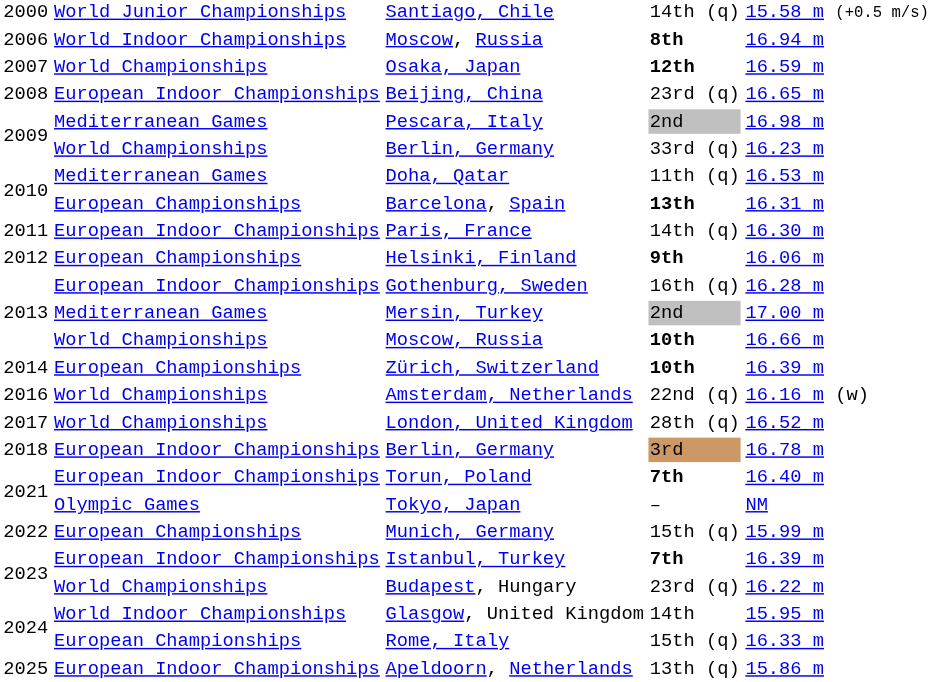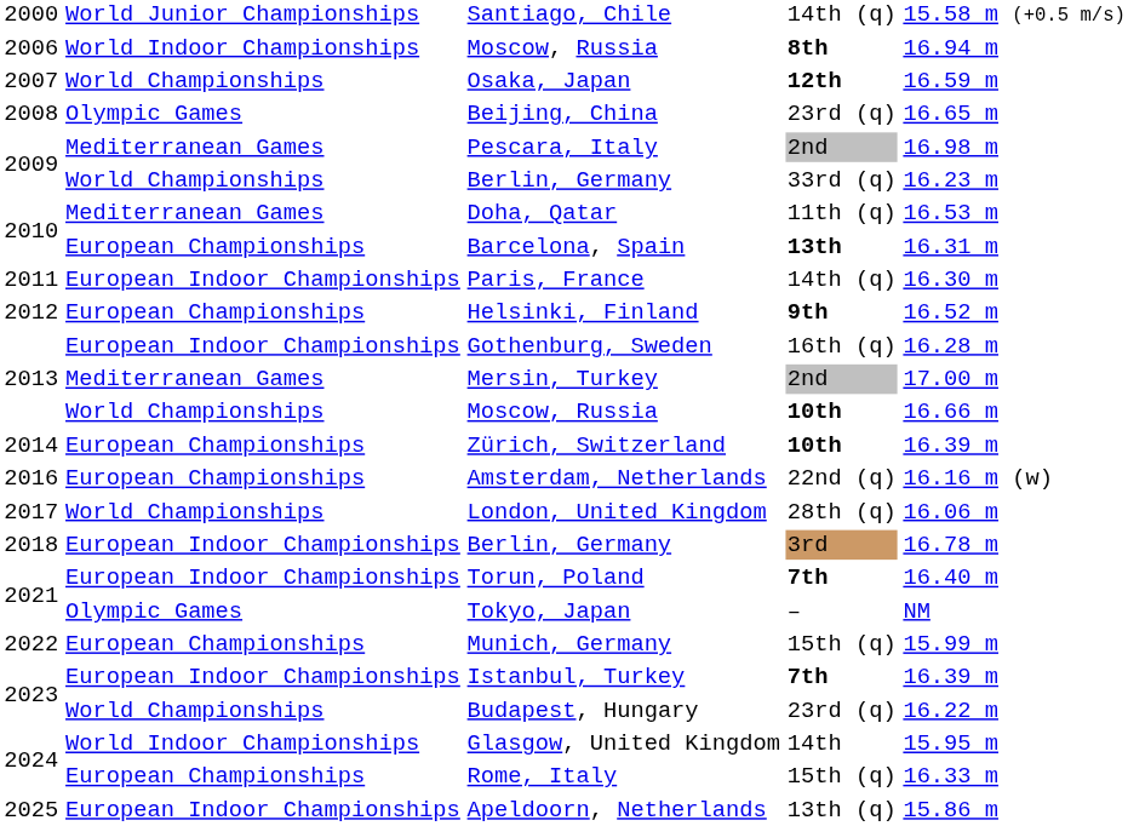 <table>
 <tr>
 <td>2000</td>
 <td><a href='#'>World Junior Championships</a></td>
 <td><a href='#'>Santiago, Chile</a></td>
 <td>14th (q)</td>
 <td><a href='#'>15.58 m</a>  <small>(+0.5 m/s)</small></td>
 </tr>
 <tr>
 <td>2006</td>
 <td><a href='#'>World Indoor Championships</a></td>
 <td><a href='#'>Moscow</a>, <a href='#'>Russia</a></td>
 <td><strong>8th</strong></td>
 <td><a href='#'>16.94 m</a></td>
 </tr>
 <tr>
 <td>2007</td>
 <td><a href='#'>World Championships</a></td>
 <td><a href='#'>Osaka, Japan</a></td>
 <td><strong>12th</strong></td>
 <td><a href='#'>16.59 m</a></td>
 </tr>
 <tr>
 <td>2008</td>
-<td><a href='#'>European Indoor Championships</a></td>
+<td><a href='#'>Olympic Games</a></td>
 <td><a href='#'>Beijing, China</a></td>
 <td>23rd (q)</td>
 <td><a href='#'>16.65 m</a></td>
 </tr>
 <tr>
 <td rowspan=2>2009</td>
 <td><a href='#'>Mediterranean Games</a></td>
 <td><a href='#'>Pescara, Italy</a></td>
 <td bgcolor="silver">2nd</td>
 <td><a href='#'>16.98 m</a></td>
 </tr>
 <tr>
 <td><a href='#'>World Championships</a></td>
 <td><a href='#'>Berlin, Germany</a></td>
 <td>33rd (q)</td>
 <td><a href='#'>16.23 m</a></td>
 </tr>
 <tr>
 <td rowspan=2>2010</td>
 <td><a href='#'>Mediterranean Games</a></td>
 <td><a href='#'>Doha, Qatar</a></td>
 <td>11th (q)</td>
 <td><a href='#'>16.53 m</a></td>
 </tr>
 <tr>
 <td><a href='#'>European Championships</a></td>
 <td><a href='#'>Barcelona</a>, <a href='#'>Spain</a></td>
 <td><strong>13th</strong></td>
 <td><a href='#'>16.31 m</a></td>
 </tr>
 <tr>
 <td>2011</td>
 <td><a href='#'>European Indoor Championships</a></td>
 <td><a href='#'>Paris, France</a></td>
 <td>14th (q)</td>
 <td><a href='#'>16.30 m</a></td>
 </tr>
 <tr>
 <td>2012</td>
 <td><a href='#'>European Championships</a></td>
 <td><a href='#'>Helsinki, Finland</a></td>
 <td><strong>9th</strong></td>
-<td><a href='#'>16.06 m</a></td>
+<td><a href='#'>16.52 m</a></td>
 </tr>
 <tr>
 <td rowspan=3>2013</td>
 <td><a href='#'>European Indoor Championships</a></td>
 <td><a href='#'>Gothenburg, Sweden</a></td>
 <td>16th (q)</td>
 <td><a href='#'>16.28 m</a></td>
 </tr>
 <tr>
 <td><a href='#'>Mediterranean Games</a></td>
 <td><a href='#'>Mersin, Turkey</a></td>
 <td bgcolor="silver">2nd</td>
 <td><a href='#'>17.00 m</a></td>
 </tr>
 <tr>
 <td><a href='#'>World Championships</a></td>
 <td><a href='#'>Moscow, Russia</a></td>
 <td><strong>10th</strong></td>
 <td><a href='#'>16.66 m</a></td>
 </tr>
 <tr>
 <td>2014</td>
 <td><a href='#'>European Championships</a></td>
 <td><a href='#'>Zürich, Switzerland</a></td>
 <td><strong>10th</strong></td>
 <td><a href='#'>16.39 m</a></td>
 </tr>
 <tr>
 <td>2016</td>
-<td><a href='#'>World Championships</a></td>
+<td><a href='#'>European Championships</a></td>
 <td><a href='#'>Amsterdam, Netherlands</a></td>
 <td>22nd (q)</td>
 <td><a href='#'>16.16 m</a> (w)</td>
 </tr>
 <tr>
 <td>2017</td>
 <td><a href='#'>World Championships</a></td>
 <td><a href='#'>London, United Kingdom</a></td>
 <td>28th (q)</td>
-<td><a href='#'>16.52 m</a></td>
+<td><a href='#'>16.06 m</a></td>
 </tr>
 <tr>
 <td>2018</td>
 <td><a href='#'>European Indoor Championships</a></td>
 <td><a href='#'>Berlin, Germany</a></td>
 <td bgcolor=CC9966>3rd</td>
 <td><a href='#'>16.78 m</a></td>
 </tr>
 <tr>
 <td rowspan=2>2021</td>
 <td><a href='#'>European Indoor Championships</a></td>
 <td><a href='#'>Torun, Poland</a></td>
 <td><strong>7th</strong></td>
 <td><a href='#'>16.40 m</a></td>
 </tr>
 <tr>
 <td><a href='#'>Olympic Games</a></td>
 <td><a href='#'>Tokyo, Japan</a></td>
 <td>–</td>
 <td><a href='#'>NM</a></td>
 </tr>
 <tr>
 <td>2022</td>
 <td><a href='#'>European Championships</a></td>
 <td><a href='#'>Munich, Germany</a></td>
 <td>15th (q)</td>
 <td><a href='#'>15.99 m</a></td>
 </tr>
 <tr>
 <td rowspan=2>2023</td>
 <td><a href='#'>European Indoor Championships</a></td>
 <td><a href='#'>Istanbul, Turkey</a></td>
 <td><strong>7th</strong></td>
 <td><a href='#'>16.39 m</a></td>
 </tr>
 <tr>
 <td><a href='#'>World Championships</a></td>
 <td><a href='#'>Budapest</a>, Hungary</td>
 <td>23rd (q)</td>
 <td><a href='#'>16.22 m</a></td>
 </tr>
 <tr>
 <td rowspan=2>2024</td>
 <td><a href='#'>World Indoor Championships</a></td>
 <td><a href='#'>Glasgow</a>, United Kingdom</td>
 <td>14th</td>
 <td><a href='#'>15.95 m</a></td>
 </tr>
 <tr>
 <td><a href='#'>European Championships</a></td>
 <td><a href='#'>Rome, Italy</a></td>
 <td>15th (q)</td>
 <td><a href='#'>16.33 m</a></td>
 </tr>
 <tr>
 <td>2025</td>
 <td><a href='#'>European Indoor Championships</a></td>
 <td><a href='#'>Apeldoorn</a>, <a href='#'>Netherlands</a></td>
 <td>13th (q)</td>
 <td><a href='#'>15.86 m</a></td>
 </tr>
 <tr>
 </tr>
 </table>
